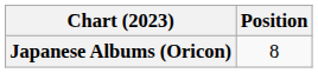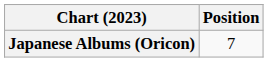 <table class="wikitable plainrowheaders" style="text-align:center">
 <tr>
 <th scope="col">Chart (2023)</th>
 <th scope="col">Position</th>
 </tr>
 <tr>
 <th scope="row">Japanese Albums (Oricon)</th>
-<td>8</td>
+<td>7</td>
 </tr>
 </table>
